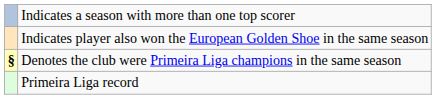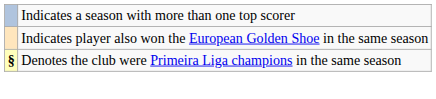 <table class="wikitable plainrowheaders">
 <tr>
 <th scope="row" style="text-align:center; background:#B0C4DE"></th>
 <td>Indicates a season with more than one top scorer</td>
 </tr>
 <tr>
 <th scope="row" style="text-align:center; background:#FFE6BD"></th>
 <td>Indicates player also won the <a href='#'>European Golden Shoe</a> in the same season</td>
 </tr>
 <tr>
 <th scope="row" style="text-align:center; background:#ffb">§</th>
 <td>Denotes the club were <a href='#'>Primeira Liga champions</a> in the same season</td>
 </tr>
-<tr>
-<th scope="row" style="text-align:center; background:#DDFDDD"></th>
-<td>Primeira Liga record</td>
-</tr>
 </table>
